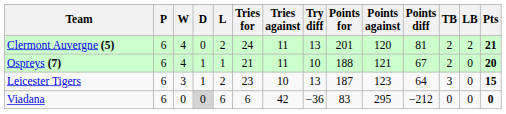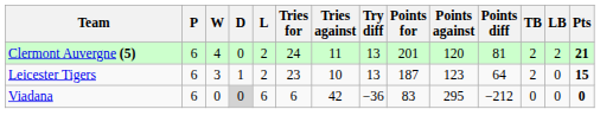 <table class="wikitable" style="text-align: center;">
 <tr>
 <th width="200">Team</th>
 <th width="20">P</th>
 <th width="20">W</th>
 <th width="20">D</th>
 <th width="20">L</th>
 <th width="20">Tries for</th>
 <th width="20">Tries against</th>
 <th width="20">Try diff</th>
 <th width="20">Points for</th>
 <th width="20">Points against</th>
 <th width="25">Points diff</th>
 <th width="20">TB</th>
 <th width="20">LB</th>
 <th width="20">Pts</th>
 </tr>
 <tr bgcolor=#ccffcc>
 <td align=left> <a href='#'>Clermont Auvergne</a> <strong>(5)</strong></td>
 <td>6</td>
 <td>4</td>
 <td>0</td>
 <td>2</td>
 <td>24</td>
 <td>11</td>
 <td>13</td>
 <td>201</td>
 <td>120</td>
 <td>81</td>
 <td>2</td>
 <td>2</td>
 <td><strong>21</strong></td>
 </tr>
-<tr bgcolor="#ccffcc">
-<td align=left> <a href='#'>Ospreys</a> <strong>(7)</strong></td>
-<td>6</td>
-<td>4</td>
-<td>1</td>
-<td>1</td>
-<td>21</td>
-<td>11</td>
-<td>10</td>
-<td>188</td>
-<td>121</td>
-<td>67</td>
-<td>2</td>
-<td>0</td>
-<td><strong>20</strong></td>
-</tr>
 <tr>
 <td align=left> <a href='#'>Leicester Tigers</a></td>
 <td>6</td>
 <td>3</td>
 <td>1</td>
 <td>2</td>
 <td>23</td>
 <td>10</td>
 <td>13</td>
 <td>187</td>
 <td>123</td>
 <td>64</td>
-<td>3</td>
+<td>2</td>
 <td>0</td>
 <td><strong>15</strong></td>
 </tr>
 <tr>
 <td align=left> <a href='#'>Viadana</a></td>
 <td>6</td>
 <td>0</td>
 <td style="background: lightgrey;">0</td>
 <td>6</td>
 <td>6</td>
 <td>42</td>
 <td>−36</td>
 <td>83</td>
 <td>295</td>
 <td>−212</td>
 <td>0</td>
 <td>0</td>
 <td><strong>0</strong></td>
 </tr>
 </table>
